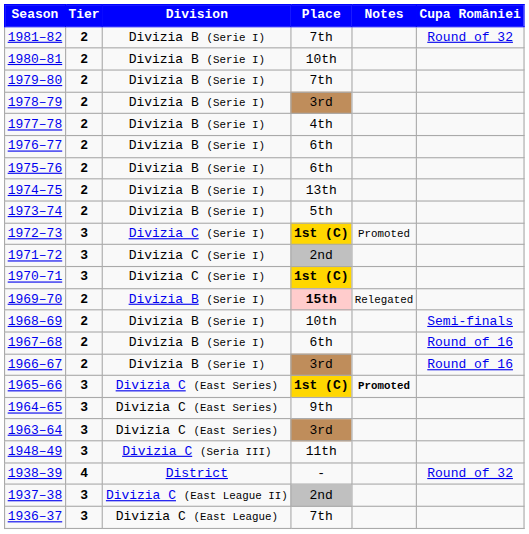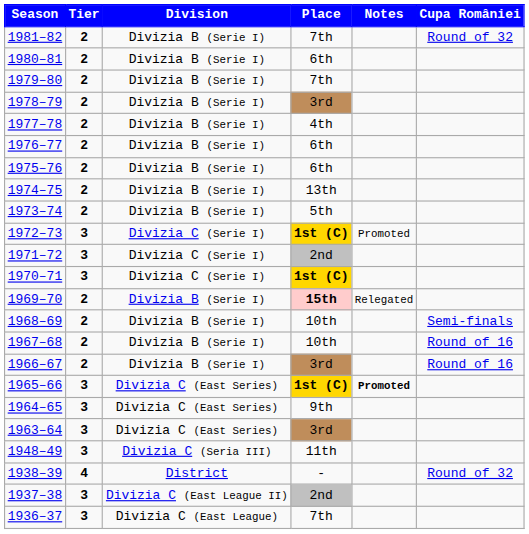 <table class="wikitable" style="text-align:center; font-size:90%">
 <tr>
 <th style="background:#0000ff;color:#FFFFFF;border:1px solid #0000FF">Season</th>
 <th style="background:#0000ff;color:#FFFFFF;border:1px solid #0000FF">Tier</th>
 <th style="background:#0000ff;color:#FFFFFF;border:1px solid #0000FF">Division</th>
 <th style="background:#0000ff;color:#FFFFFF;border:1px solid #0000FF">Place</th>
 <th style="background:#0000ff;color:#FFFFFF;border:1px solid #0000FF">Notes</th>
 <th style="background:#0000ff;color:#FFFFFF;border:1px solid #0000FF">Cupa României</th>
 </tr>
 <tr>
 <td><a href='#'>1981–82</a></td>
 <td><strong>2</strong></td>
 <td>Divizia B <small>(Serie I)</small></td>
 <td>7th</td>
 <td></td>
 <td><a href='#'>Round of 32</a></td>
 </tr>
 <tr>
 <td><a href='#'>1980–81</a></td>
 <td><strong>2</strong></td>
 <td>Divizia B <small>(Serie I)</small></td>
-<td>10th</td>
+<td>6th</td>
 <td></td>
 <td></td>
 </tr>
 <tr>
 <td><a href='#'>1979–80</a></td>
 <td><strong>2</strong></td>
 <td>Divizia B <small>(Serie I)</small></td>
 <td>7th</td>
 <td></td>
 <td></td>
 </tr>
 <tr>
 <td><a href='#'>1978–79</a></td>
 <td><strong>2</strong></td>
 <td>Divizia B <small>(Serie I)</small></td>
 <td align=center bgcolor=#BF8D5B>3rd</td>
 <td></td>
 <td></td>
 </tr>
 <tr>
 <td><a href='#'>1977–78</a></td>
 <td><strong>2</strong></td>
 <td>Divizia B <small>(Serie I)</small></td>
 <td>4th</td>
 <td></td>
 <td></td>
 </tr>
 <tr>
 <td><a href='#'>1976–77</a></td>
 <td><strong>2</strong></td>
 <td>Divizia B <small>(Serie I)</small></td>
 <td>6th</td>
 <td></td>
 <td></td>
 </tr>
 <tr>
 <td><a href='#'>1975–76</a></td>
 <td><strong>2</strong></td>
 <td>Divizia B <small>(Serie I)</small></td>
 <td>6th</td>
 <td></td>
 <td></td>
 </tr>
 <tr>
 <td><a href='#'>1974–75</a></td>
 <td><strong>2</strong></td>
 <td>Divizia B <small>(Serie I)</small></td>
 <td>13th</td>
 <td></td>
 <td></td>
 </tr>
 <tr>
 <td><a href='#'>1973–74</a></td>
 <td><strong>2</strong></td>
 <td>Divizia B <small>(Serie I)</small></td>
 <td>5th</td>
 <td></td>
 <td></td>
 </tr>
 <tr>
 <td><a href='#'>1972–73</a></td>
 <td><strong>3</strong></td>
 <td><a href='#'>Divizia C</a> <small>(Serie I)</small></td>
 <td align=center bgcolor=gold><strong>1st (C)</strong></td>
 <td><small>Promoted</small></td>
 <td></td>
 </tr>
 <tr>
 <td><a href='#'>1971–72</a></td>
 <td><strong>3</strong></td>
 <td>Divizia C <small>(Serie I)</small></td>
 <td align=center bgcolor=silver>2nd</td>
 <td></td>
 <td></td>
 </tr>
 <tr>
 <td><a href='#'>1970–71</a></td>
 <td><strong>3</strong></td>
 <td>Divizia C <small>(Serie I)</small></td>
 <td align=center bgcolor=gold><strong>1st (C)</strong></td>
 <td></td>
 <td></td>
 </tr>
 <tr>
 <td><a href='#'>1969–70</a></td>
 <td><strong>2</strong></td>
 <td><a href='#'>Divizia B</a> <small>(Serie I)</small></td>
 <td align=center bgcolor=FFCCCC><strong>15th</strong></td>
 <td><small>Relegated</small></td>
 <td></td>
 </tr>
 <tr>
 <td><a href='#'>1968–69</a></td>
 <td><strong>2</strong></td>
 <td>Divizia B <small>(Serie I)</small></td>
 <td>10th</td>
 <td></td>
 <td><a href='#'>Semi-finals</a></td>
 </tr>
 <tr>
 <td><a href='#'>1967–68</a></td>
 <td><strong>2</strong></td>
 <td>Divizia B <small>(Serie I)</small></td>
-<td>6th</td>
+<td>10th</td>
 <td></td>
 <td><a href='#'>Round of 16</a></td>
 </tr>
 <tr>
 <td><a href='#'>1966–67</a></td>
 <td><strong>2</strong></td>
 <td>Divizia B <small>(Serie I)</small></td>
 <td align=center bgcolor=#BF8D5B>3rd</td>
 <td></td>
 <td><a href='#'>Round of 16</a></td>
 </tr>
 <tr>
 <td><a href='#'>1965–66</a></td>
 <td><strong>3</strong></td>
 <td><a href='#'>Divizia C</a> <small>(East Series)</small></td>
 <td align=center bgcolor=gold><strong>1st (C)</strong></td>
 <td><strong><small>Promoted</small></strong></td>
 <td></td>
 </tr>
 <tr>
 <td><a href='#'>1964–65</a></td>
 <td><strong>3</strong></td>
 <td>Divizia C <small>(East Series)</small></td>
 <td>9th</td>
 <td></td>
 <td></td>
 </tr>
 <tr>
 <td><a href='#'>1963–64</a></td>
 <td><strong>3</strong></td>
 <td>Divizia C <small>(East Series)</small></td>
 <td align=center bgcolor=#BF8D5B>3rd</td>
 <td></td>
 <td></td>
 </tr>
 <tr>
 <td><a href='#'>1948–49</a></td>
 <td><strong>3</strong></td>
 <td><a href='#'>Divizia C</a> <small>(Seria III)</small></td>
 <td>11th</td>
 <td></td>
 <td></td>
 </tr>
 <tr>
 <td><a href='#'>1938–39</a></td>
 <td><strong>4</strong></td>
 <td><a href='#'>District</a></td>
 <td>-</td>
 <td></td>
 <td><a href='#'>Round of 32</a></td>
 </tr>
 <tr>
 <td><a href='#'>1937–38</a></td>
 <td><strong>3</strong></td>
 <td><a href='#'>Divizia C</a> <small>(East League II)</small></td>
 <td align=center bgcolor=silver>2nd</td>
 <td></td>
 <td></td>
 </tr>
 <tr>
 <td><a href='#'>1936–37</a></td>
 <td><strong>3</strong></td>
 <td>Divizia C <small>(East League)</small></td>
 <td>7th</td>
 <td></td>
 <td></td>
 </tr>
 </table>
